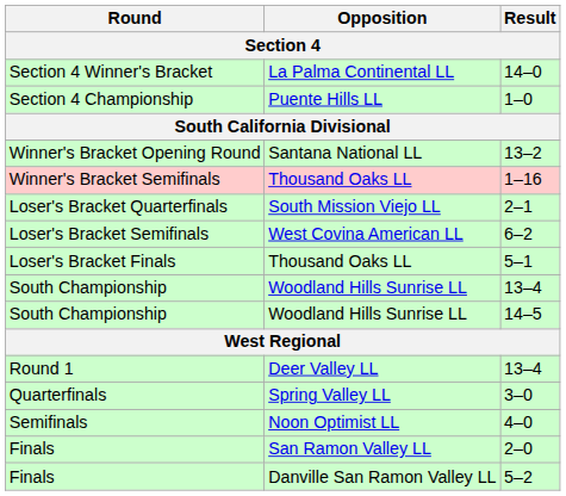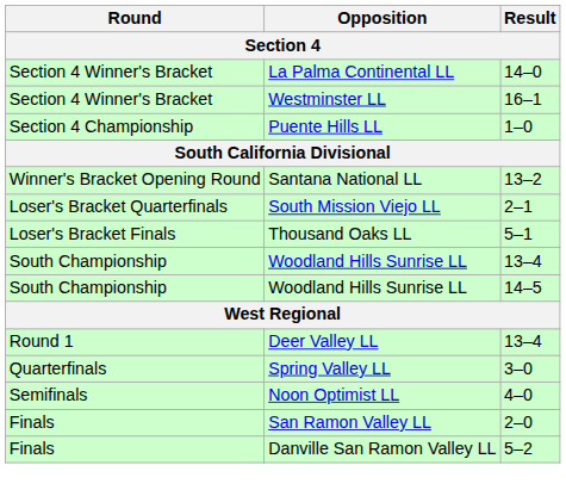 <table class="wikitable">
 <tr>
 <th>Round</th>
 <th>Opposition</th>
 <th>Result</th>
 </tr>
 <tr>
 <th colspan=3>Section 4</th>
 </tr>
 <tr style="background:#cfc;">
 <td>Section 4 Winner's Bracket</td>
 <td> <a href='#'>La Palma Continental LL</a></td>
 <td>14–0</td>
 </tr>
 <tr style="background:#cfc;">
+<td>Section 4 Winner's Bracket</td>
+<td> <a href='#'>Westminster LL</a></td>
+<td>16–1</td>
+</tr>
+<tr style="background:#cfc;">
 <td>Section 4 Championship</td>
 <td> <a href='#'>Puente Hills LL</a></td>
 <td>1–0</td>
 </tr>
 <tr>
 <th colspan=3>South California Divisional</th>
 </tr>
 <tr style="background:#cfc;">
 <td>Winner's Bracket Opening Round</td>
 <td> Santana National LL</td>
 <td>13–2</td>
 </tr>
-<tr style="background:#fcc;">
-<td>Winner's Bracket Semifinals</td>
-<td> <a href='#'>Thousand Oaks LL</a></td>
-<td>1–16</td>
-</tr>
 <tr style="background:#cfc;">
 <td>Loser's Bracket Quarterfinals</td>
 <td> <a href='#'>South Mission Viejo LL</a></td>
 <td>2–1</td>
-</tr>
-<tr style="background:#cfc;">
-<td>Loser's Bracket Semifinals</td>
-<td> <a href='#'>West Covina American LL</a></td>
-<td>6–2</td>
 </tr>
 <tr style="background:#cfc;">
 <td>Loser's Bracket Finals</td>
 <td> Thousand Oaks LL</td>
 <td>5–1</td>
 </tr>
 <tr style="background:#cfc;">
 <td>South Championship</td>
 <td> <a href='#'>Woodland Hills Sunrise LL</a></td>
 <td>13–4</td>
 </tr>
 <tr style="background:#cfc;">
 <td>South Championship</td>
 <td> Woodland Hills Sunrise LL</td>
 <td>14–5</td>
 </tr>
 <tr>
 <th colspan=3>West Regional</th>
 </tr>
 <tr style="background:#cfc;">
 <td>Round 1</td>
 <td> <a href='#'>Deer Valley LL</a></td>
 <td>13–4</td>
 </tr>
 <tr style="background:#cfc;">
 <td>Quarterfinals</td>
 <td> <a href='#'>Spring Valley LL</a></td>
 <td>3–0</td>
 </tr>
 <tr style="background:#cfc;">
 <td>Semifinals</td>
 <td> <a href='#'>Noon Optimist LL</a></td>
 <td>4–0</td>
 </tr>
 <tr style="background:#cfc;">
 <td>Finals</td>
 <td> <a href='#'>San Ramon Valley LL</a></td>
 <td>2–0</td>
 </tr>
 <tr style="background:#cfc;">
 <td>Finals</td>
 <td> Danville San Ramon Valley LL</td>
 <td>5–2</td>
 </tr>
 </table>
